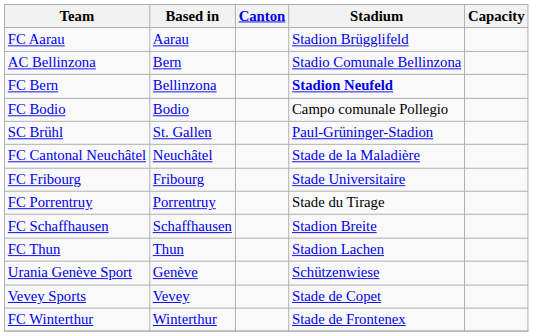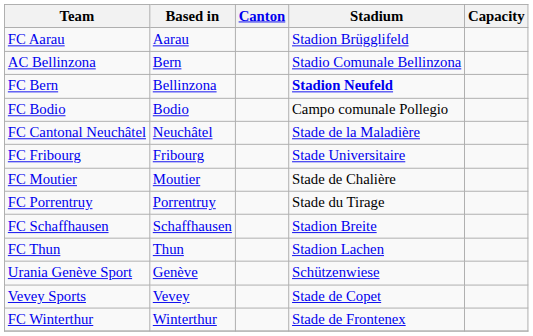 <table class="wikitable sortable" style="text-align: left;">
 <tr>
 <th>Team</th>
 <th>Based in</th>
 <th><a href='#'>Canton</a></th>
 <th>Stadium</th>
 <th>Capacity</th>
 </tr>
 <tr>
 <td><a href='#'>FC Aarau</a></td>
 <td><a href='#'>Aarau</a></td>
 <td></td>
 <td><a href='#'>Stadion Brügglifeld</a></td>
 <td></td>
 </tr>
 <tr>
 <td><a href='#'>AC Bellinzona</a></td>
 <td><a href='#'>Bern</a></td>
 <td></td>
 <td><a href='#'>Stadio Comunale Bellinzona</a></td>
 <td></td>
 </tr>
 <tr>
 <td><a href='#'>FC Bern</a></td>
 <td><a href='#'>Bellinzona</a></td>
 <td></td>
 <td><strong><a href='#'>Stadion Neufeld</a></strong></td>
 <td></td>
 </tr>
 <tr>
 <td><a href='#'>FC Bodio</a></td>
 <td><a href='#'>Bodio</a></td>
 <td></td>
 <td>Campo comunale Pollegio</td>
 <td></td>
 </tr>
 <tr>
-<td><a href='#'>SC Brühl</a></td>
-<td><a href='#'>St. Gallen</a></td>
-<td></td>
-<td><a href='#'>Paul-Grüninger-Stadion</a></td>
-<td></td>
-</tr>
-<tr>
 <td><a href='#'>FC Cantonal Neuchâtel</a></td>
 <td><a href='#'>Neuchâtel</a></td>
 <td></td>
 <td><a href='#'>Stade de la Maladière</a></td>
 <td></td>
 </tr>
 <tr>
 <td><a href='#'>FC Fribourg</a></td>
 <td><a href='#'>Fribourg</a></td>
 <td></td>
 <td><a href='#'>Stade Universitaire</a></td>
+<td></td>
+</tr>
+<tr>
+<td><a href='#'>FC Moutier</a></td>
+<td><a href='#'>Moutier</a></td>
+<td></td>
+<td>Stade de Chalière</td>
 <td></td>
 </tr>
 <tr>
 <td><a href='#'>FC Porrentruy</a></td>
 <td><a href='#'>Porrentruy</a></td>
 <td></td>
 <td>Stade du Tirage</td>
 <td></td>
 </tr>
 <tr>
 <td><a href='#'>FC Schaffhausen</a></td>
 <td><a href='#'>Schaffhausen</a></td>
 <td></td>
 <td><a href='#'>Stadion Breite</a></td>
 <td></td>
 </tr>
 <tr>
 <td><a href='#'>FC Thun</a></td>
 <td><a href='#'>Thun</a></td>
 <td></td>
 <td><a href='#'>Stadion Lachen</a></td>
 <td></td>
 </tr>
 <tr>
 <td><a href='#'>Urania Genève Sport</a></td>
 <td><a href='#'>Genève</a></td>
 <td></td>
 <td><a href='#'>Schützenwiese</a></td>
 <td></td>
 </tr>
 <tr>
 <td><a href='#'>Vevey Sports</a></td>
 <td><a href='#'>Vevey</a></td>
 <td></td>
 <td><a href='#'>Stade de Copet</a></td>
 <td></td>
 </tr>
 <tr>
 <td><a href='#'>FC Winterthur</a></td>
 <td><a href='#'>Winterthur</a></td>
 <td></td>
 <td><a href='#'>Stade de Frontenex</a></td>
 <td></td>
 </tr>
 <tr>
 </tr>
 </table>
